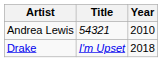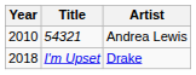 <table class="wikitable">
 <tr>
+<th>Year</th>
+<th>Title</th>
 <th>Artist</th>
-<th>Title</th>
-<th>Year</th>
 </tr>
 <tr>
+<td>2010</td>
+<td><em>54321</em></td>
 <td>Andrea Lewis</td>
-<td><em>54321</em></td>
-<td>2010</td>
 </tr>
 <tr>
+<td>2018</td>
+<td><em><a href='#'>I'm Upset</a></em></td>
 <td><a href='#'>Drake</a></td>
-<td><em><a href='#'>I'm Upset</a></em></td>
-<td>2018</td>
 </tr>
 </table>
